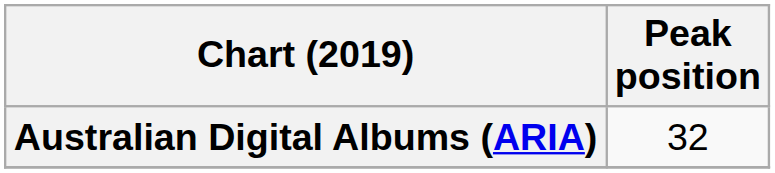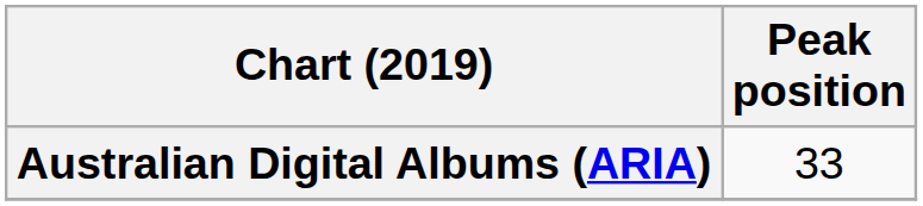 <table class="wikitable sortable plainrowheaders" style="text-align:center">
 <tr>
 <th scope="col">Chart (2019)</th>
 <th scope="col">Peak<br>position</th>
 </tr>
 <tr>
 <th scope="row">Australian Digital Albums (<a href='#'>ARIA</a>)</th>
-<td>32</td>
+<td>33</td>
 </tr>
 <tr>
 </tr>
 </table>
